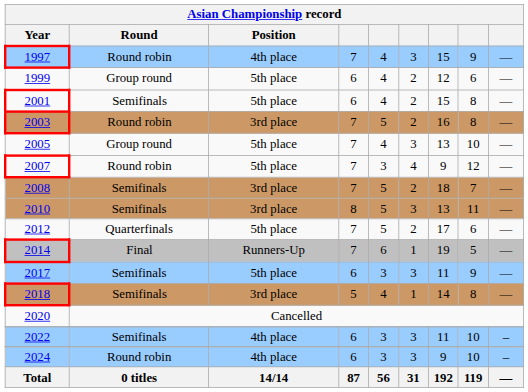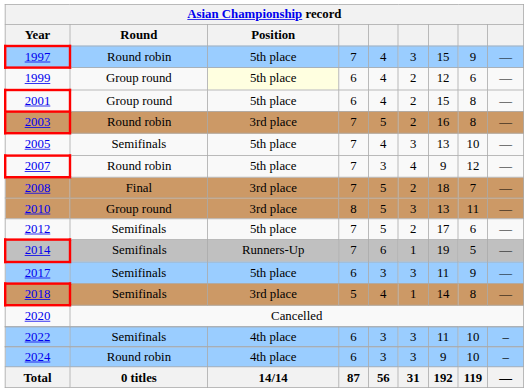 <table class="wikitable" style="text-align: center;font-size:100%; width: 650px;">
 <tr>
 <th colspan=9><strong><a href='#'>Asian Championship</a> record</strong></th>
 </tr>
 <tr>
 <th><strong>Year</strong></th>
 <th><strong>Round</strong></th>
 <th><strong>Position</strong></th>
 <th width=30><strong></strong></th>
 <th width=30><strong></strong></th>
 <th width=30><strong></strong></th>
 <th width=30><strong></strong></th>
 <th width=30><strong></strong></th>
 <th><strong></strong></th>
 </tr>
 <tr bgcolor=9acdff>
 <td style="border:3px solid red"> <a href='#'>1997</a></td>
 <td>Round robin</td>
-<td>4th place</td>
+<td>5th place</td>
 <td>7</td>
 <td>4</td>
 <td>3</td>
 <td>15</td>
 <td>9</td>
 <td>—</td>
 </tr>
 <tr>
 <td> <a href='#'>1999</a></td>
 <td>Group round</td>
-<td>5th place</td>
+<td style="background: lightyellow;">5th place</td>
 <td>6</td>
 <td>4</td>
 <td>2</td>
 <td>12</td>
 <td>6</td>
 <td>—</td>
 </tr>
 <tr>
 <td style="border:3px solid red"> <a href='#'>2001</a></td>
-<td>Semifinals</td>
+<td>Group round</td>
 <td>5th place</td>
 <td>6</td>
 <td>4</td>
 <td>2</td>
 <td>15</td>
 <td>8</td>
 <td>—</td>
 </tr>
 <tr bgcolor=cc9966>
 <td style="border:3px solid red"> <a href='#'>2003</a></td>
 <td>Round robin</td>
 <td>3rd place</td>
 <td>7</td>
 <td>5</td>
 <td>2</td>
 <td>16</td>
 <td>8</td>
 <td>—</td>
 </tr>
 <tr>
 <td> <a href='#'>2005</a></td>
-<td>Group round</td>
+<td>Semifinals</td>
 <td>5th place</td>
 <td>7</td>
 <td>4</td>
 <td>3</td>
 <td>13</td>
 <td>10</td>
 <td>—</td>
 </tr>
 <tr>
 <td style="border:3px solid red"> <a href='#'>2007</a></td>
 <td>Round robin</td>
 <td>5th place</td>
 <td>7</td>
 <td>3</td>
 <td>4</td>
 <td>9</td>
 <td>12</td>
 <td>—</td>
 </tr>
 <tr bgcolor=cc9966>
 <td> <a href='#'>2008</a></td>
-<td>Semifinals</td>
+<td>Final</td>
 <td>3rd place</td>
 <td>7</td>
 <td>5</td>
 <td>2</td>
 <td>18</td>
 <td>7</td>
 <td>—</td>
 </tr>
 <tr bgcolor=cc9966>
 <td> <a href='#'>2010</a></td>
-<td>Semifinals</td>
+<td>Group round</td>
 <td>3rd place</td>
 <td>8</td>
 <td>5</td>
 <td>3</td>
 <td>13</td>
 <td>11</td>
 <td>—</td>
 </tr>
 <tr>
 <td> <a href='#'>2012</a></td>
-<td>Quarterfinals</td>
+<td>Semifinals</td>
 <td>5th place</td>
 <td>7</td>
 <td>5</td>
 <td>2</td>
 <td>17</td>
 <td>6</td>
 <td>—</td>
 </tr>
 <tr bgcolor=silver>
 <td style="border:3px solid red"> <a href='#'>2014</a></td>
-<td>Final</td>
+<td>Semifinals</td>
 <td>Runners-Up</td>
 <td>7</td>
 <td>6</td>
 <td>1</td>
 <td>19</td>
 <td>5</td>
 <td>—</td>
 </tr>
 <tr bgcolor=9acdff>
 <td> <a href='#'>2017</a></td>
 <td>Semifinals</td>
 <td>5th place</td>
 <td>6</td>
 <td>3</td>
 <td>3</td>
 <td>11</td>
 <td>9</td>
 <td>—</td>
 </tr>
 <tr bgcolor=cc9966>
 <td style="border:3px solid red"> <a href='#'>2018</a></td>
 <td>Semifinals</td>
 <td>3rd place</td>
 <td>5</td>
 <td>4</td>
 <td>1</td>
 <td>14</td>
 <td>8</td>
 <td>—</td>
 </tr>
 <tr>
 <td> <a href='#'>2020</a></td>
 <td colspan="8">Cancelled</td>
 </tr>
 <tr>
 </tr>
 <tr bgcolor=9acdff>
 <td> <a href='#'>2022</a></td>
 <td>Semifinals</td>
 <td>4th place</td>
 <td>6</td>
 <td>3</td>
 <td>3</td>
 <td>11</td>
 <td>10</td>
 <td>–</td>
 </tr>
 <tr>
 </tr>
 <tr bgcolor=9acdff>
 <td> <a href='#'>2024</a></td>
 <td>Round robin</td>
 <td>4th place</td>
 <td>6</td>
 <td>3</td>
 <td>3</td>
 <td>9</td>
 <td>10</td>
 <td>–</td>
 </tr>
 <tr>
 <th><strong>Total</strong></th>
 <th><strong>0 titles</strong></th>
 <th><strong>14/14</strong></th>
 <th><strong>87</strong></th>
 <th><strong>56</strong></th>
 <th><strong>31</strong></th>
 <th><strong>192</strong></th>
 <th><strong>119</strong></th>
 <th><strong>—</strong></th>
 </tr>
 </table>
